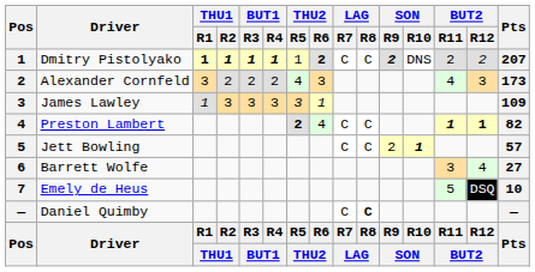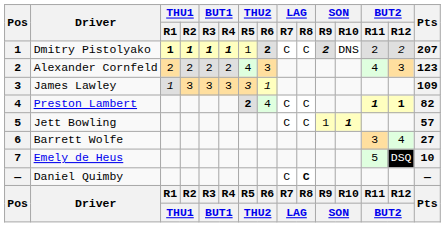 <table class="wikitable" style="font-size:85%; text-align:center">
 <tr>
 <th rowspan=2 valign=middle>Pos</th>
 <th rowspan=2 valign=middle>Driver</th>
 <th colspan=2><a href='#'>THU1</a></th>
 <th colspan=2><a href='#'>BUT1</a></th>
 <th colspan=2><a href='#'>THU2</a></th>
 <th colspan=2><a href='#'>LAG</a></th>
 <th colspan=2><a href='#'>SON</a></th>
 <th colspan=2><a href='#'>BUT2</a></th>
 <th rowspan=2 valign=middle>Pts</th>
 </tr>
 <tr>
 <th>R1</th>
 <th>R2</th>
 <th>R3</th>
 <th>R4</th>
 <th>R5</th>
 <th>R6</th>
 <th>R7</th>
 <th>R8</th>
 <th>R9</th>
 <th>R10</th>
 <th>R11</th>
 <th>R12</th>
 </tr>
 <tr>
 <th>1</th>
 <td align=left> Dmitry Pistolyako</td>
 <td style="background:#ffffbf;"><strong>1</strong></td>
 <td style="background:#ffffbf;"><strong><em>1</em></strong></td>
 <td style="background:#ffffbf;"><strong><em>1</em></strong></td>
 <td style="background:#ffffbf;"><strong><em>1</em></strong></td>
 <td style="background:#ffffbf;">1</td>
 <td style="background:#dfdfdf;"><strong>2</strong></td>
 <td style="background:#ffffff;">C</td>
 <td style="background:#ffffff;">C</td>
 <td style="background:#dfdfdf;"><strong><em>2</em></strong></td>
 <td style="background:#ffffff;">DNS</td>
 <td style="background:#dfdfdf;">2</td>
 <td style="background:#dfdfdf;"><em>2</em></td>
 <th>207</th>
 </tr>
 <tr>
 <th>2</th>
 <td align=left> Alexander Cornfeld</td>
-<td style="background:#ffdf9f;">3</td>
+<td style="background:#ffdf9f;">2</td>
 <td style="background:#dfdfdf;">2</td>
 <td style="background:#dfdfdf;">2</td>
 <td style="background:#dfdfdf;">2</td>
 <td style="background:#dfffdf;">4</td>
 <td style="background:#ffdf9f;">3</td>
 <td></td>
 <td></td>
 <td></td>
 <td></td>
 <td style="background:#dfffdf;">4</td>
 <td style="background:#ffdf9f;">3</td>
-<th>173</th>
+<th>123</th>
 </tr>
 <tr>
 <th>3</th>
 <td align=left> James Lawley</td>
 <td style="background:#dfdfdf;"><em>1</em></td>
 <td style="background:#ffdf9f;">3</td>
 <td style="background:#ffdf9f;">3</td>
 <td style="background:#ffdf9f;">3</td>
 <td style="background:#ffdf9f;"><em>3</em></td>
 <td style="background:#ffffbf;"><em>1</em></td>
 <td></td>
 <td></td>
 <td></td>
 <td></td>
 <td></td>
 <td></td>
 <th>109</th>
 </tr>
 <tr>
 <th>4</th>
 <td align=left> <a href='#'>Preston Lambert</a></td>
 <td></td>
 <td></td>
 <td></td>
 <td></td>
 <td style="background:#dfdfdf;"><strong>2</strong></td>
 <td style="background:#dfffdf;">4</td>
 <td style="background:#ffffff;">C</td>
 <td style="background:#ffffff;">C</td>
 <td></td>
 <td></td>
 <td style="background:#ffffbf;"><strong><em>1</em></strong></td>
 <td style="background:#ffffbf;"><strong>1</strong></td>
 <th>82</th>
 </tr>
 <tr>
 <th>5</th>
 <td align=left> Jett Bowling</td>
 <td></td>
 <td></td>
 <td></td>
 <td></td>
 <td></td>
 <td></td>
 <td style="background:#ffffff;">C</td>
 <td style="background:#ffffff;">C</td>
-<td style="background:#ffffbf;">2</td>
+<td style="background:#ffffbf;">1</td>
 <td style="background:#ffffbf;"><strong><em>1</em></strong></td>
 <td></td>
 <td></td>
 <th>57</th>
 </tr>
 <tr>
 <th>6</th>
 <td align=left> Barrett Wolfe</td>
 <td></td>
 <td></td>
 <td></td>
 <td></td>
 <td></td>
 <td></td>
 <td></td>
 <td></td>
 <td></td>
 <td></td>
 <td style="background:#ffdf9f;">3</td>
 <td style="background:#dfffdf;">4</td>
 <th>27</th>
 </tr>
 <tr>
 <th>7</th>
 <td align=left> <a href='#'>Emely de Heus</a></td>
 <td></td>
 <td></td>
 <td></td>
 <td></td>
 <td></td>
 <td></td>
 <td></td>
 <td></td>
 <td></td>
 <td></td>
 <td style="background:#dfffdf;">5</td>
 <td style="background:#000000;color:white">DSQ</td>
 <th>10</th>
 </tr>
 <tr>
 <th>—</th>
 <td align=left> Daniel Quimby</td>
 <td></td>
 <td></td>
 <td></td>
 <td></td>
 <td></td>
 <td></td>
 <td style="background:#ffffff;">C</td>
 <td style="background:#ffffff;"><strong>C</strong></td>
 <td></td>
 <td></td>
 <td></td>
 <td></td>
 <th>—</th>
 </tr>
 <tr>
 <th rowspan=2>Pos</th>
 <th rowspan=2>Driver</th>
 <th>R1</th>
 <th>R2</th>
 <th>R3</th>
 <th>R4</th>
 <th>R5</th>
 <th>R6</th>
 <th>R7</th>
 <th>R8</th>
 <th>R9</th>
 <th>R10</th>
 <th>R11</th>
 <th>R12</th>
 <th rowspan=2>Pts</th>
 </tr>
 <tr valign="top">
 <th colspan=2><a href='#'>THU1</a></th>
 <th colspan=2><a href='#'>BUT1</a></th>
 <th colspan=2><a href='#'>THU2</a></th>
 <th colspan=2><a href='#'>LAG</a></th>
 <th colspan=2><a href='#'>SON</a></th>
 <th colspan=2><a href='#'>BUT2</a></th>
 </tr>
 </table>
